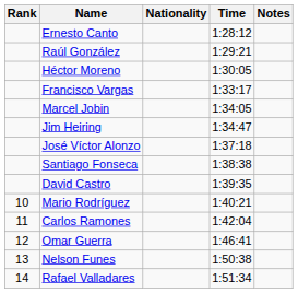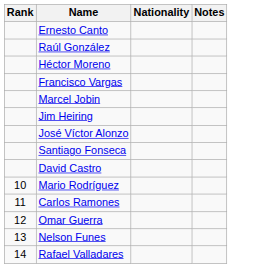 <table class="wikitable sortable" style="text-align:center">
 <tr>
 <th>Rank</th>
 <th>Name</th>
 <th>Nationality</th>
-<th>Time</th>
 <th>Notes</th>
 </tr>
 <tr>
 <td></td>
 <td align=left><a href='#'>Ernesto Canto</a></td>
 <td align=left></td>
-<td>1:28:12</td>
 <td></td>
 </tr>
 <tr>
 <td></td>
 <td align=left><a href='#'>Raúl González</a></td>
 <td align=left></td>
-<td>1:29:21</td>
 <td></td>
 </tr>
 <tr>
 <td></td>
 <td align=left><a href='#'>Héctor Moreno</a></td>
 <td align=left></td>
-<td>1:30:05</td>
 <td></td>
 </tr>
 <tr>
 <td></td>
 <td align=left><a href='#'>Francisco Vargas</a></td>
 <td align=left></td>
-<td>1:33:17</td>
 <td></td>
 </tr>
 <tr>
 <td></td>
 <td align=left><a href='#'>Marcel Jobin</a></td>
 <td align=left></td>
-<td>1:34:05</td>
 <td></td>
 </tr>
 <tr>
 <td></td>
 <td align=left><a href='#'>Jim Heiring</a></td>
 <td align=left></td>
-<td>1:34:47</td>
 <td></td>
 </tr>
 <tr>
 <td></td>
 <td align=left><a href='#'>José Víctor Alonzo</a></td>
 <td align=left></td>
-<td>1:37:18</td>
 <td></td>
 </tr>
 <tr>
 <td></td>
 <td align=left><a href='#'>Santiago Fonseca</a></td>
 <td align=left></td>
-<td>1:38:38</td>
 <td></td>
 </tr>
 <tr>
 <td></td>
 <td align=left><a href='#'>David Castro</a></td>
 <td align=left></td>
-<td>1:39:35</td>
 <td></td>
 </tr>
 <tr>
 <td>10</td>
 <td align=left><a href='#'>Mario Rodríguez</a></td>
 <td align=left></td>
-<td>1:40:21</td>
 <td></td>
 </tr>
 <tr>
 <td>11</td>
 <td align=left><a href='#'>Carlos Ramones</a></td>
 <td align=left></td>
-<td>1:42:04</td>
 <td></td>
 </tr>
 <tr>
 <td>12</td>
 <td align=left><a href='#'>Omar Guerra</a></td>
 <td align=left></td>
-<td>1:46:41</td>
 <td></td>
 </tr>
 <tr>
 <td>13</td>
 <td align=left><a href='#'>Nelson Funes</a></td>
 <td align=left></td>
-<td>1:50:38</td>
 <td></td>
 </tr>
 <tr>
 <td>14</td>
 <td align=left><a href='#'>Rafael Valladares</a></td>
 <td align=left></td>
-<td>1:51:34</td>
 <td></td>
 </tr>
 </table>
